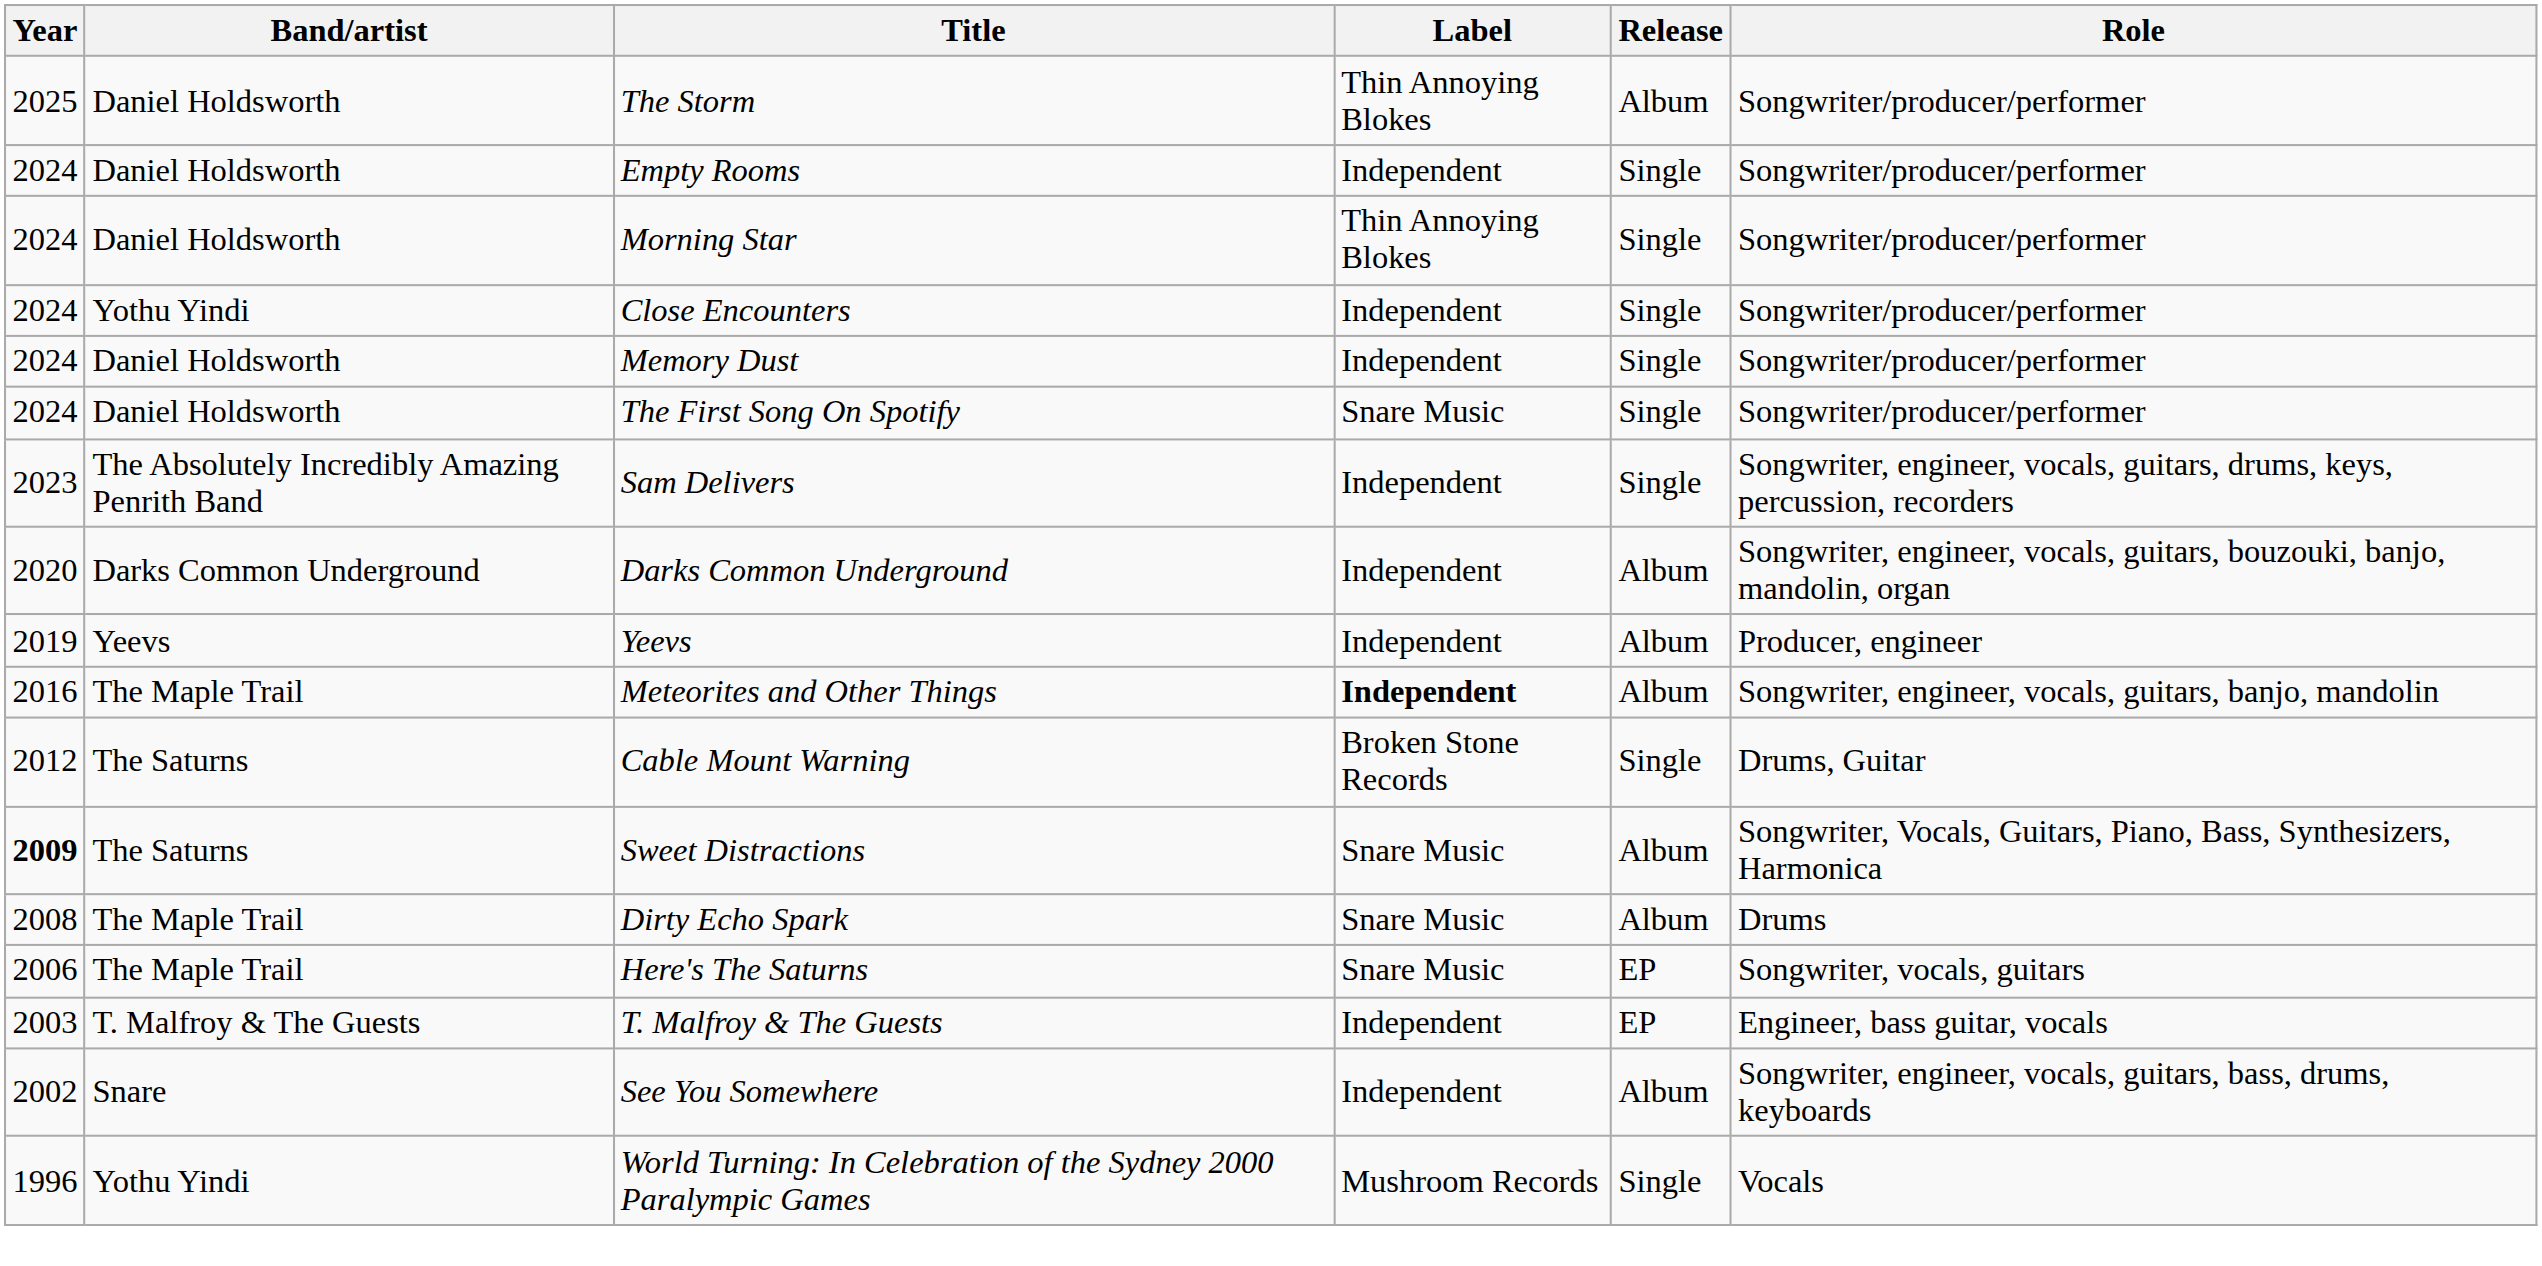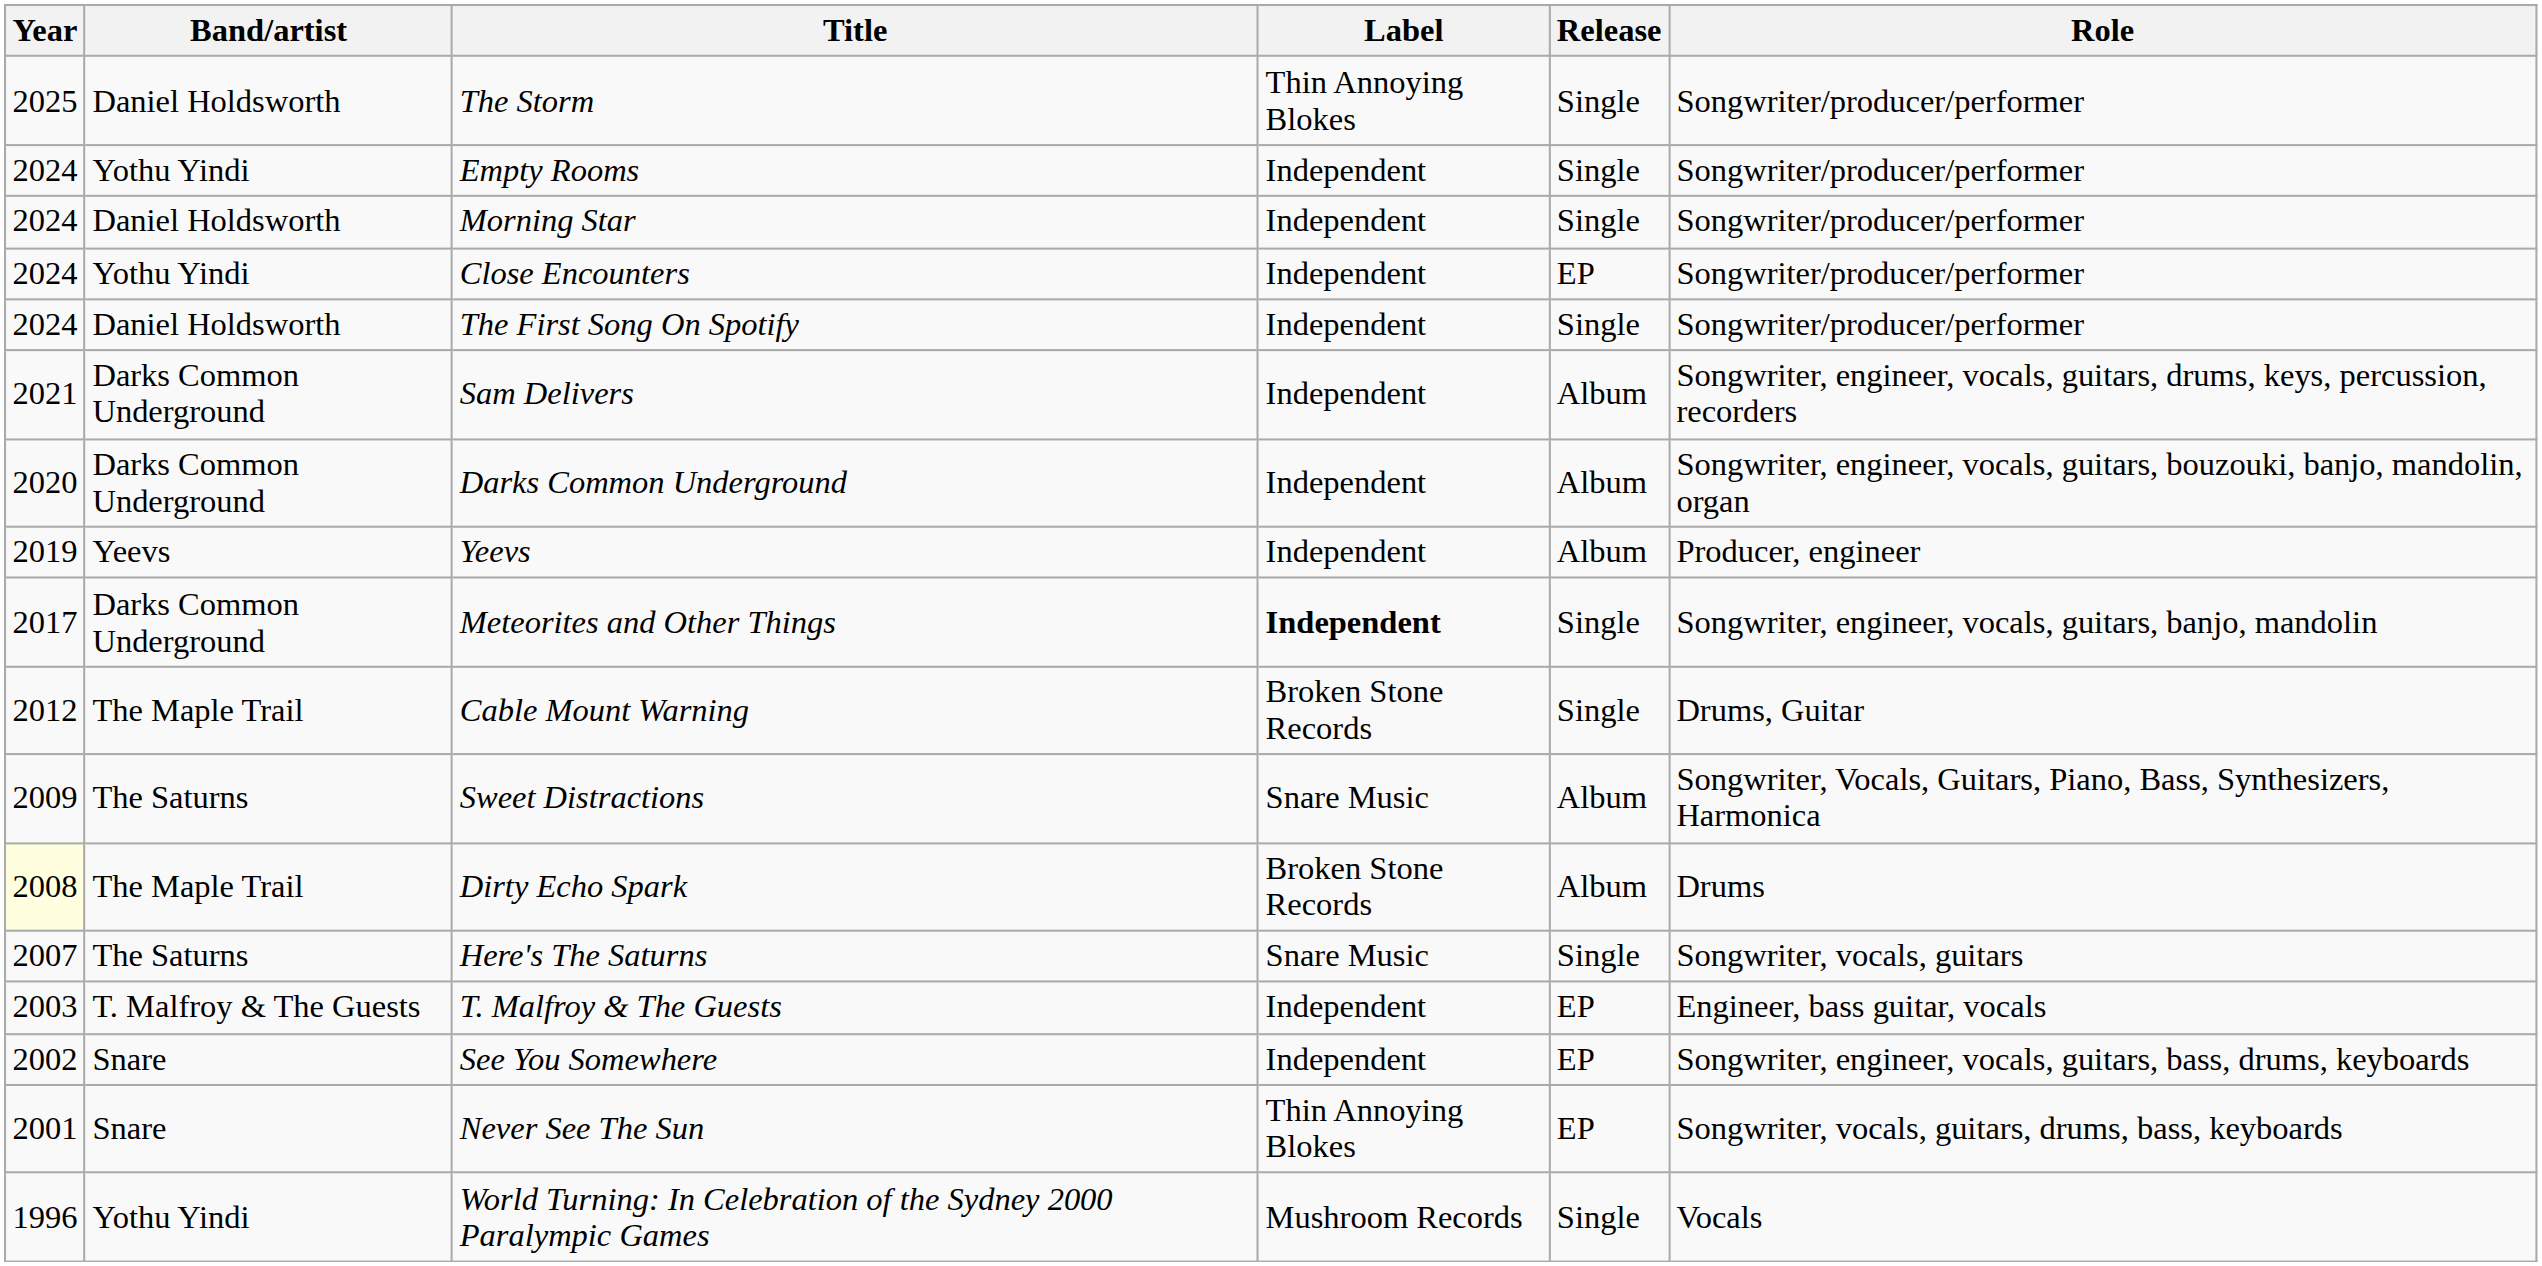 <table class="wikitable">
 <tr>
 <th>Year</th>
 <th>Band/artist</th>
 <th>Title</th>
 <th>Label</th>
 <th>Release</th>
 <th>Role</th>
 </tr>
 <tr>
 <td>2025</td>
 <td>Daniel Holdsworth</td>
 <td><em>The Storm</em></td>
 <td>Thin Annoying Blokes</td>
-<td>Album</td>
+<td>Single</td>
 <td>Songwriter/producer/performer</td>
 </tr>
 <tr>
 <td>2024</td>
-<td>Daniel Holdsworth</td>
+<td>Yothu Yindi</td>
 <td><em>Empty Rooms</em></td>
 <td>Independent</td>
 <td>Single</td>
 <td>Songwriter/producer/performer</td>
 </tr>
 <tr>
 <td>2024</td>
 <td>Daniel Holdsworth</td>
 <td><em>Morning Star</em></td>
-<td>Thin Annoying Blokes</td>
+<td>Independent</td>
 <td>Single</td>
 <td>Songwriter/producer/performer</td>
 </tr>
 <tr>
 <td>2024</td>
 <td>Yothu Yindi</td>
 <td><em>Close Encounters</em></td>
 <td>Independent</td>
-<td>Single</td>
-<td>Songwriter/producer/performer</td>
-</tr>
-<tr>
-<td>2024</td>
-<td>Daniel Holdsworth</td>
-<td><em>Memory Dust</em></td>
-<td>Independent</td>
-<td>Single</td>
+<td>EP</td>
 <td>Songwriter/producer/performer</td>
 </tr>
 <tr>
 <td>2024</td>
 <td>Daniel Holdsworth</td>
 <td><em>The First Song On Spotify</em></td>
-<td>Snare Music</td>
+<td>Independent</td>
 <td>Single</td>
 <td>Songwriter/producer/performer</td>
 </tr>
 <tr>
-<td>2023</td>
-<td>The Absolutely Incredibly Amazing Penrith Band</td>
+<td>2021</td>
+<td>Darks Common Underground</td>
 <td><em>Sam Delivers</em></td>
 <td>Independent</td>
-<td>Single</td>
+<td>Album</td>
 <td>Songwriter, engineer, vocals, guitars, drums, keys, percussion, recorders</td>
 </tr>
 <tr>
 <td>2020</td>
 <td>Darks Common Underground</td>
 <td><em>Darks Common Underground</em></td>
 <td>Independent</td>
 <td>Album</td>
 <td>Songwriter, engineer, vocals, guitars, bouzouki, banjo, mandolin, organ</td>
 </tr>
 <tr>
 <td>2019</td>
 <td>Yeevs</td>
 <td><em>Yeevs</em></td>
 <td>Independent</td>
 <td>Album</td>
 <td>Producer, engineer</td>
 </tr>
 <tr>
-<td>2016</td>
-<td>The Maple Trail</td>
+<td>2017</td>
+<td>Darks Common Underground</td>
 <td><em>Meteorites and Other Things</em></td>
 <td><strong>Independent</strong></td>
-<td>Album</td>
+<td>Single</td>
 <td>Songwriter, engineer, vocals, guitars, banjo, mandolin</td>
 </tr>
 <tr>
 <td>2012</td>
-<td>The Saturns</td>
+<td>The Maple Trail</td>
 <td><em>Cable Mount Warning</em></td>
 <td>Broken Stone Records</td>
 <td>Single</td>
 <td>Drums, Guitar</td>
 </tr>
 <tr>
-<td><strong>2009</strong></td>
+<td>2009</td>
 <td>The Saturns</td>
 <td><em>Sweet Distractions</em></td>
 <td>Snare Music</td>
 <td>Album</td>
 <td>Songwriter, Vocals, Guitars, Piano, Bass, Synthesizers, Harmonica</td>
 </tr>
 <tr>
-<td>2008</td>
+<td style="background: lightyellow;">2008</td>
 <td>The Maple Trail</td>
 <td><em>Dirty Echo Spark</em></td>
-<td>Snare Music</td>
+<td>Broken Stone Records</td>
 <td>Album</td>
 <td>Drums</td>
 </tr>
 <tr>
-<td>2006</td>
-<td>The Maple Trail</td>
+<td>2007</td>
+<td>The Saturns</td>
 <td><em>Here's The Saturns</em></td>
 <td>Snare Music</td>
-<td>EP</td>
+<td>Single</td>
 <td>Songwriter, vocals, guitars</td>
 </tr>
 <tr>
 <td>2003</td>
 <td>T. Malfroy & The Guests</td>
 <td><em>T. Malfroy & The Guests</em></td>
 <td>Independent</td>
 <td>EP</td>
 <td>Engineer, bass guitar, vocals</td>
 </tr>
 <tr>
 <td>2002</td>
 <td>Snare</td>
 <td><em>See You Somewhere</em></td>
 <td>Independent</td>
-<td>Album</td>
+<td>EP</td>
 <td>Songwriter, engineer, vocals, guitars, bass, drums, keyboards</td>
+</tr>
+<tr>
+<td>2001</td>
+<td>Snare</td>
+<td><em>Never See The Sun</em></td>
+<td>Thin Annoying Blokes</td>
+<td>EP</td>
+<td>Songwriter, vocals, guitars, drums, bass, keyboards</td>
 </tr>
 <tr>
 <td>1996</td>
 <td>Yothu Yindi</td>
 <td><em>World Turning: In Celebration of the Sydney 2000 Paralympic Games</em></td>
 <td>Mushroom Records</td>
 <td>Single</td>
 <td>Vocals</td>
 </tr>
 </table>
